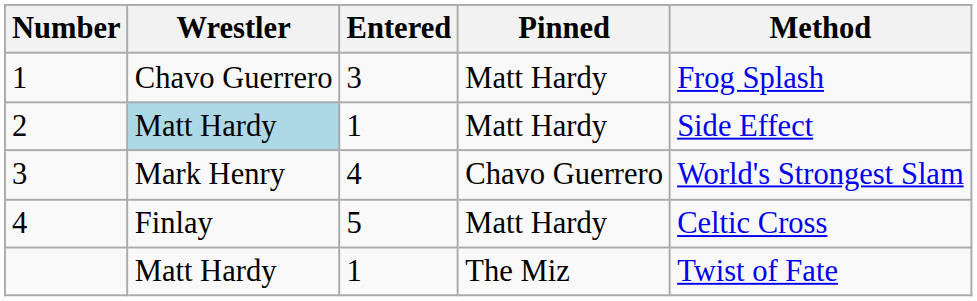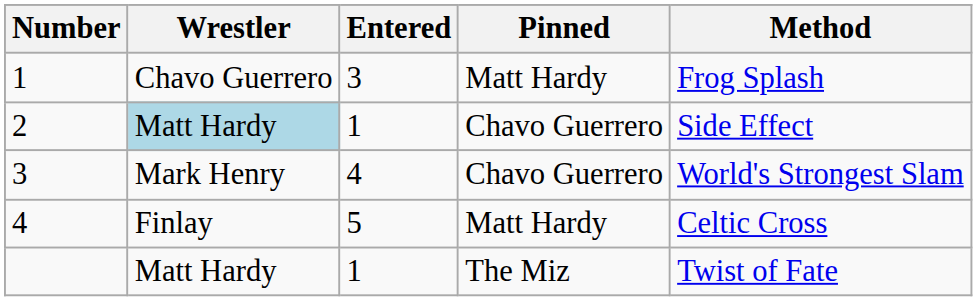 <table class="wikitable sortable">
 <tr>
 <th><strong>Number</strong></th>
 <th><strong>Wrestler</strong></th>
 <th><strong>Entered</strong></th>
 <th><strong>Pinned</strong></th>
 <th><strong>Method</strong></th>
 </tr>
 <tr>
 <td>1</td>
 <td>Chavo Guerrero</td>
 <td>3</td>
 <td>Matt Hardy</td>
 <td><a href='#'>Frog Splash</a></td>
 </tr>
 <tr>
 <td>2</td>
 <td style="background: lightblue;">Matt Hardy</td>
 <td>1</td>
-<td>Matt Hardy</td>
+<td>Chavo Guerrero</td>
 <td><a href='#'>Side Effect</a></td>
 </tr>
 <tr>
 <td>3</td>
 <td>Mark Henry</td>
 <td>4</td>
 <td>Chavo Guerrero</td>
 <td><a href='#'>World's Strongest Slam</a></td>
 </tr>
 <tr>
 <td>4</td>
 <td>Finlay</td>
 <td>5</td>
 <td>Matt Hardy</td>
 <td><a href='#'>Celtic Cross</a></td>
 </tr>
 <tr>
 <td></td>
 <td>Matt Hardy</td>
 <td>1</td>
 <td>The Miz</td>
 <td><a href='#'>Twist of Fate</a></td>
 </tr>
 </table>
